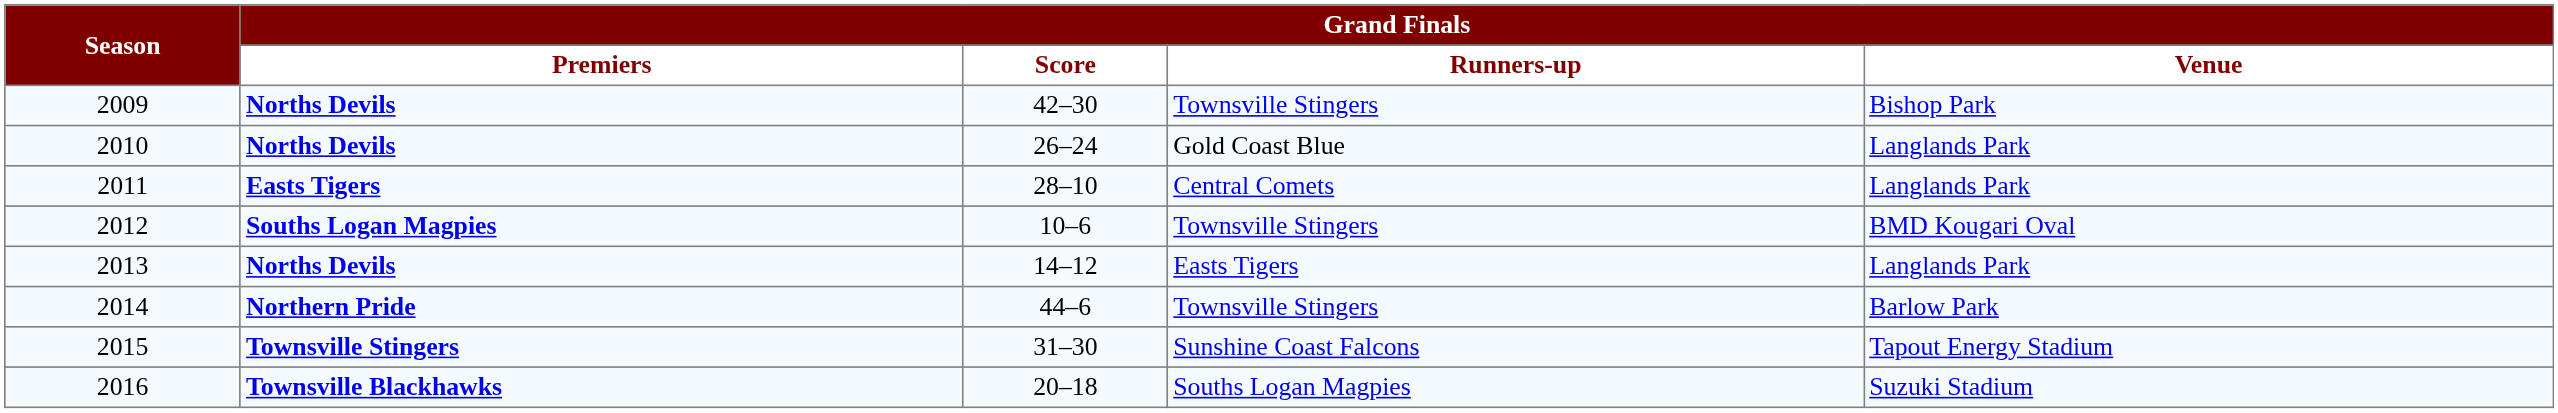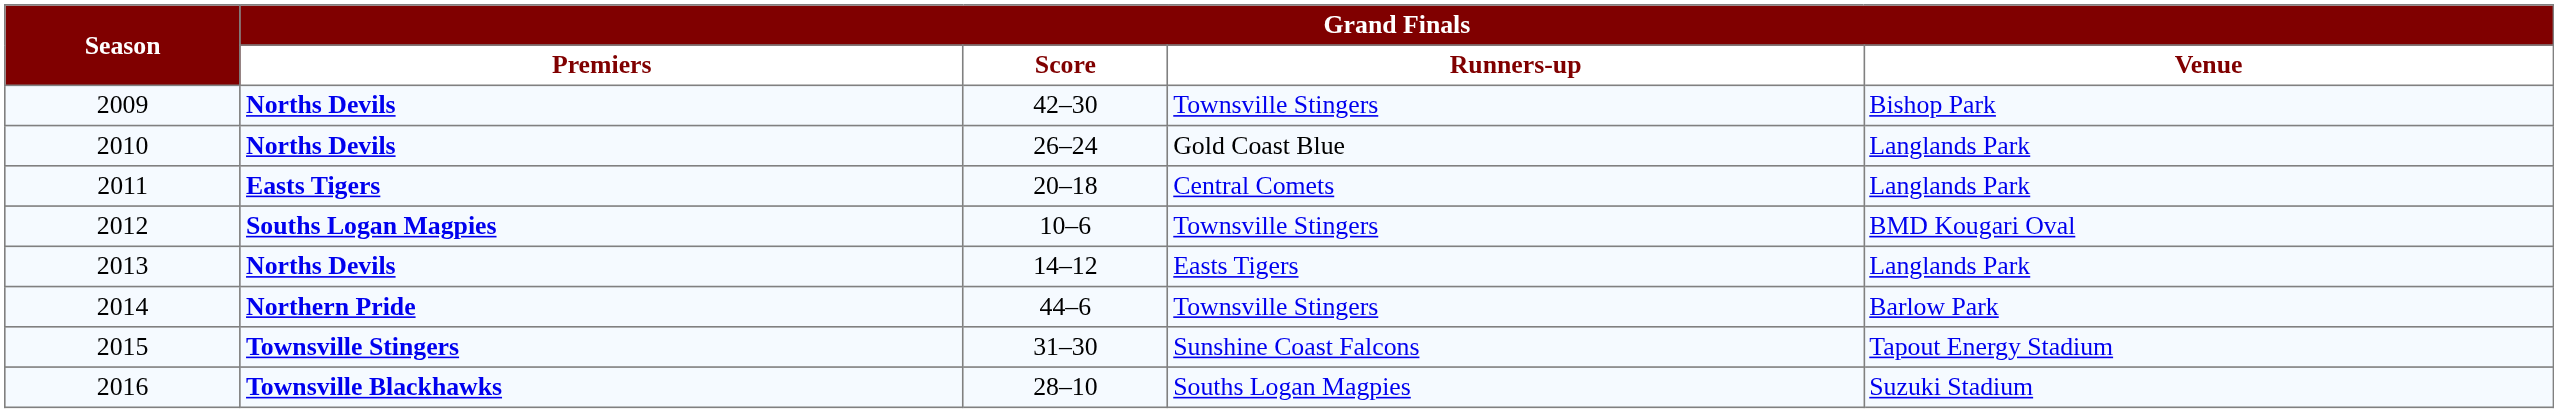 <table border="1" cellpadding="3" cellspacing="0" style="border-collapse:collapse; width:100%;">
 <tr style="background:maroon;">
 <th rowspan=2 style="color:white;">Season</th>
 <th colspan=4 style="color:white;">Grand Finals</th>
 </tr>
 <tr style="background:white;">
 <th style="color:maroon;" "width:15%;">Premiers</th>
 <th style="color:maroon;" "width:6%;">Score</th>
 <th style="color:maroon;" "width:15%;">Runners-up</th>
 <th style="color:maroon;" "width:15%;">Venue</th>
 </tr>
 <tr style="background:#f5faff;">
 <td align=center>2009</td>
 <td align=left> <strong><a href='#'>Norths Devils</a></strong></td>
 <td style="text-align:center;">42–30</td>
 <td align=left> <a href='#'>Townsville Stingers</a></td>
 <td align=left><a href='#'>Bishop Park</a></td>
 </tr>
 <tr style="background:#f5faff;">
 <td align=center>2010</td>
 <td align=left> <strong><a href='#'>Norths Devils</a></strong></td>
 <td style="text-align:center;">26–24</td>
 <td align=left> Gold Coast Blue</td>
 <td align=left><a href='#'>Langlands Park</a></td>
 </tr>
 <tr style="background:#f5faff;">
 <td align=center>2011</td>
 <td align=left> <strong><a href='#'>Easts Tigers</a></strong></td>
-<td style="text-align:center;">28–10</td>
+<td style="text-align:center;">20–18</td>
 <td align=left> <a href='#'>Central Comets</a></td>
 <td align=left><a href='#'>Langlands Park</a></td>
 </tr>
 <tr style="background:#f5faff;">
 <td align=center>2012</td>
 <td align=left> <strong><a href='#'>Souths Logan Magpies</a></strong></td>
 <td style="text-align:center;">10–6</td>
 <td align=left> <a href='#'>Townsville Stingers</a></td>
 <td align=left><a href='#'>BMD Kougari Oval</a></td>
 </tr>
 <tr style="background:#f5faff;">
 <td align=center>2013</td>
 <td align=left> <strong><a href='#'>Norths Devils</a></strong></td>
 <td style="text-align:center;">14–12</td>
 <td align=left> <a href='#'>Easts Tigers</a></td>
 <td align=left><a href='#'>Langlands Park</a></td>
 </tr>
 <tr style="background:#f5faff;">
 <td align=center>2014</td>
 <td align=left> <strong><a href='#'>Northern Pride</a></strong></td>
 <td style="text-align:center;">44–6</td>
 <td align=left> <a href='#'>Townsville Stingers</a></td>
 <td align=left><a href='#'>Barlow Park</a></td>
 </tr>
 <tr style="background:#f5faff;">
 <td align=center>2015</td>
 <td align=left> <strong><a href='#'>Townsville Stingers</a></strong></td>
 <td style="text-align:center;">31–30</td>
 <td align=left> <a href='#'>Sunshine Coast Falcons</a></td>
 <td align=left><a href='#'>Tapout Energy Stadium</a></td>
 </tr>
 <tr style="background:#f5faff;">
 <td align=center>2016</td>
 <td align=left> <strong><a href='#'>Townsville Blackhawks</a></strong></td>
-<td style="text-align:center;">20–18</td>
+<td style="text-align:center;">28–10</td>
 <td align=left> <a href='#'>Souths Logan Magpies</a></td>
 <td align=left><a href='#'>Suzuki Stadium</a></td>
 </tr>
 </table>
